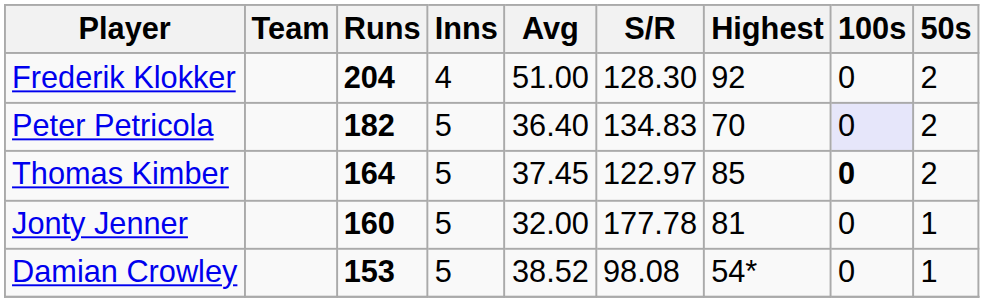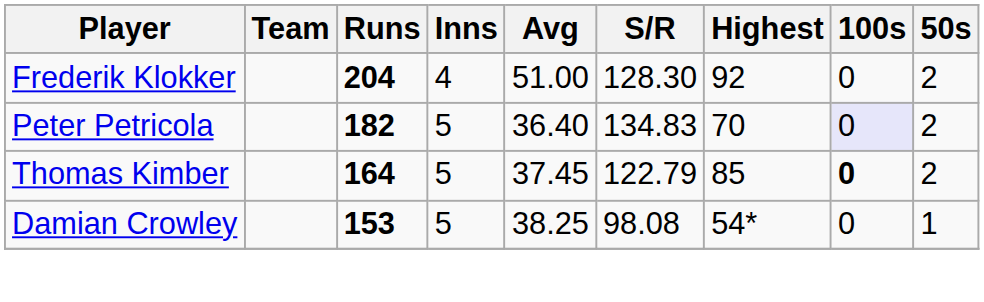 <table class="wikitable">
 <tr>
 <th>Player</th>
 <th>Team</th>
 <th>Runs</th>
 <th>Inns</th>
 <th>Avg</th>
 <th>S/R</th>
 <th>Highest</th>
 <th>100s</th>
 <th>50s</th>
 </tr>
 <tr>
 <td><a href='#'>Frederik Klokker</a></td>
 <td></td>
 <td><strong>204</strong></td>
 <td>4</td>
 <td>51.00</td>
 <td>128.30</td>
 <td>92</td>
 <td>0</td>
 <td>2</td>
 </tr>
 <tr>
 <td><a href='#'>Peter Petricola</a></td>
 <td></td>
 <td><strong>182</strong></td>
 <td>5</td>
 <td>36.40</td>
 <td>134.83</td>
 <td>70</td>
 <td style="background: lavender;">0</td>
 <td>2</td>
 </tr>
 <tr>
 <td><a href='#'>Thomas Kimber</a></td>
 <td></td>
 <td><strong>164</strong></td>
 <td>5</td>
 <td>37.45</td>
-<td>122.97</td>
+<td>122.79</td>
 <td>85</td>
 <td><strong>0</strong></td>
 <td>2</td>
-</tr>
-<tr>
-<td><a href='#'>Jonty Jenner</a></td>
-<td></td>
-<td><strong>160</strong></td>
-<td>5</td>
-<td>32.00</td>
-<td>177.78</td>
-<td>81</td>
-<td>0</td>
-<td>1</td>
 </tr>
 <tr>
 <td><a href='#'>Damian Crowley</a></td>
 <td></td>
 <td><strong>153</strong></td>
 <td>5</td>
-<td>38.52</td>
+<td>38.25</td>
 <td>98.08</td>
 <td>54*</td>
 <td>0</td>
 <td>1</td>
 </tr>
 <tr>
 </tr>
 </table>
